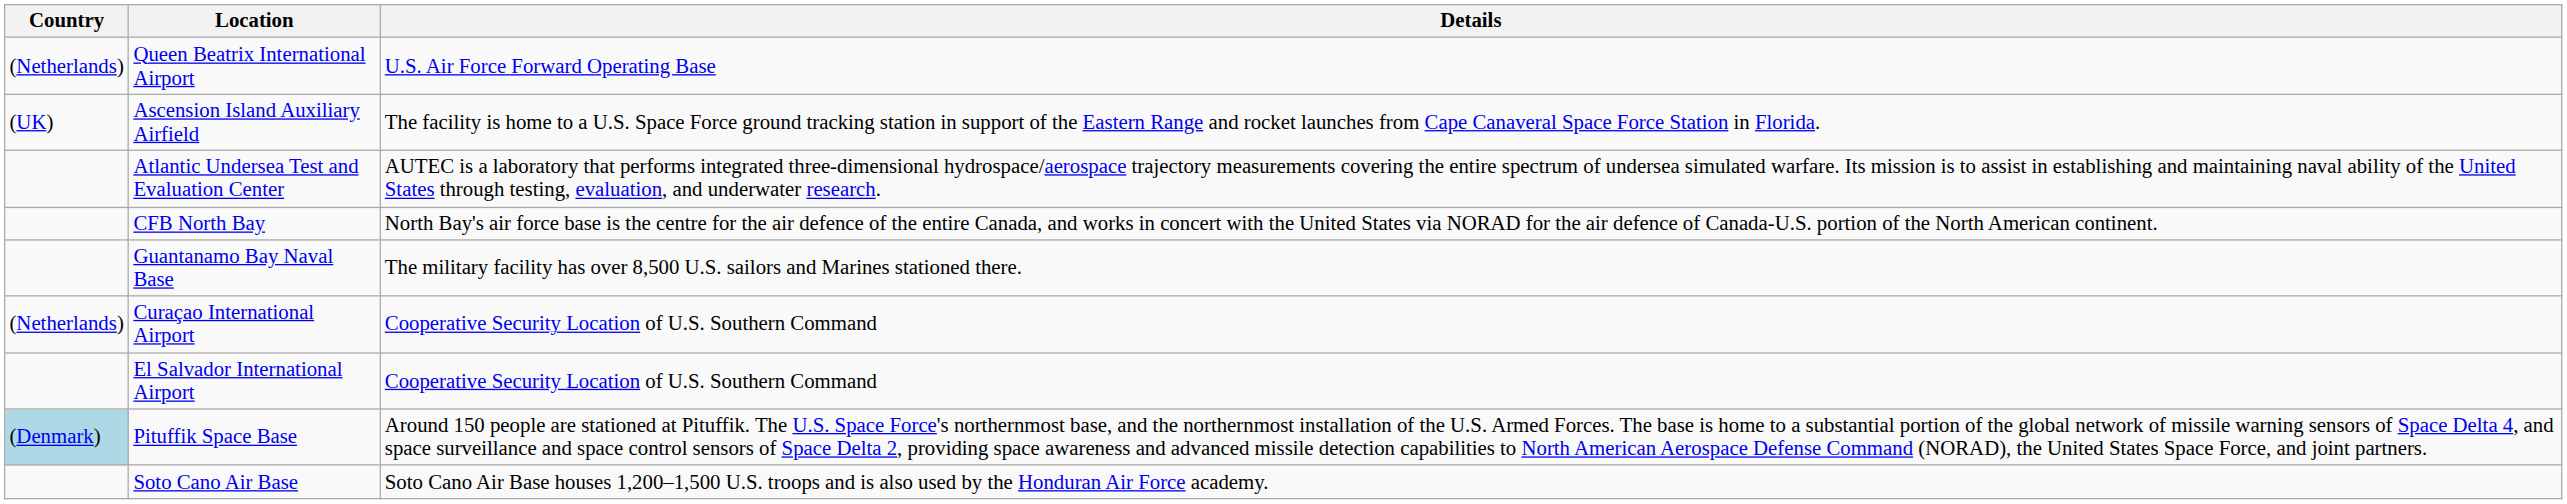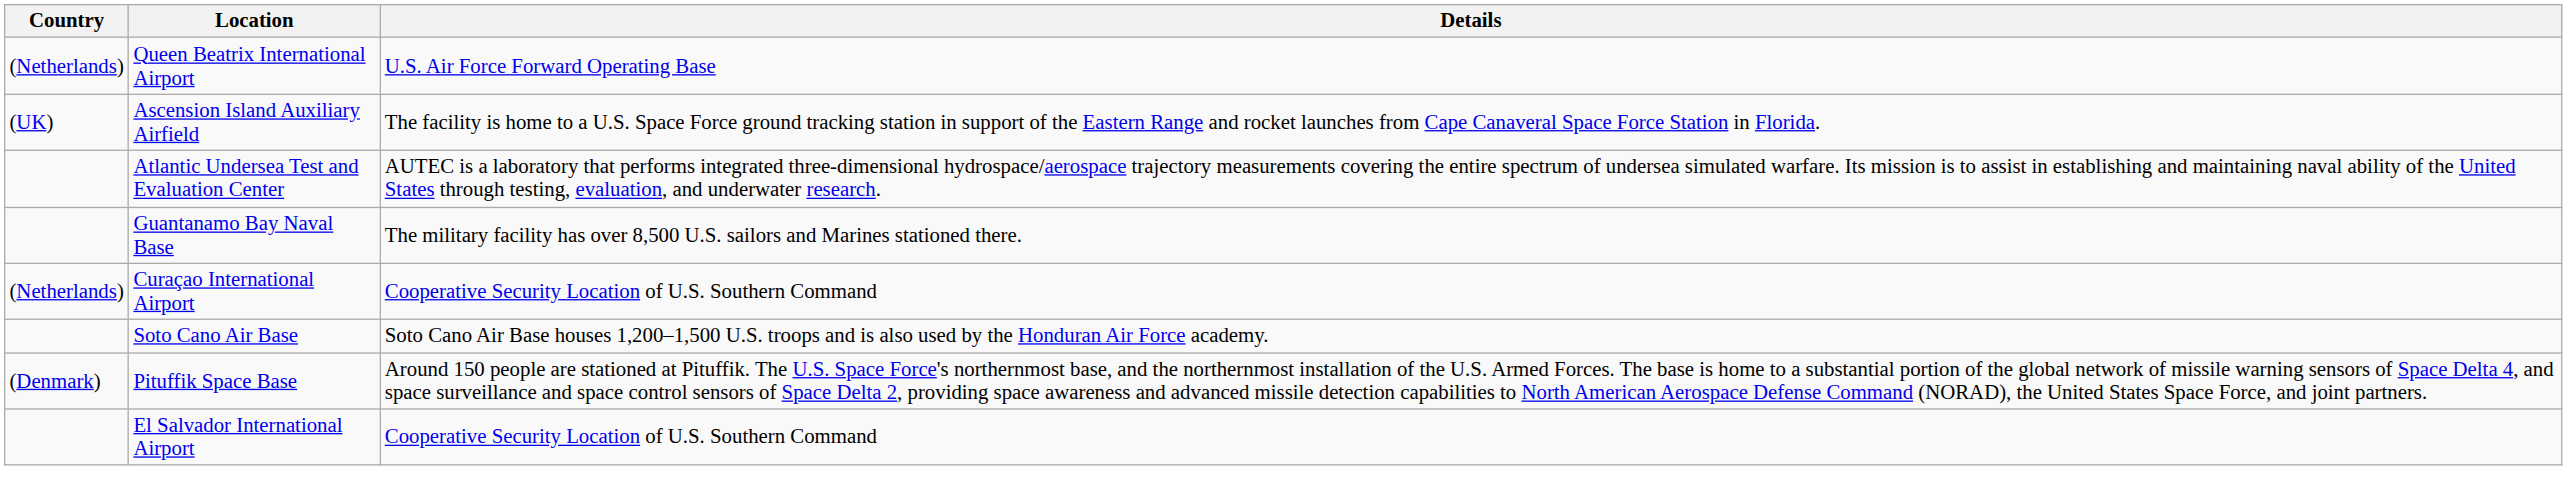 <table class="wikitable sortable">
 <tr>
 <th>Country</th>
 <th>Location</th>
 <th>Details</th>
 </tr>
 <tr>
 <td> (<a href='#'>Netherlands</a>)</td>
 <td><a href='#'>Queen Beatrix International Airport</a></td>
 <td><a href='#'>U.S. Air Force Forward Operating Base</a></td>
 </tr>
 <tr>
 <td> (<a href='#'>UK</a>)</td>
 <td><a href='#'>Ascension Island Auxiliary Airfield</a></td>
 <td>The facility is home to a U.S. Space Force ground tracking station in support of the <a href='#'>Eastern Range</a> and rocket launches from <a href='#'>Cape Canaveral Space Force Station</a> in <a href='#'>Florida</a>.</td>
 </tr>
 <tr>
 <td></td>
 <td><a href='#'>Atlantic Undersea Test and Evaluation Center</a></td>
 <td>AUTEC is a laboratory that performs integrated three-dimensional hydrospace/<a href='#'>aerospace</a> trajectory measurements covering the entire spectrum of undersea simulated warfare. Its mission is to assist in establishing and maintaining naval ability of the <a href='#'>United States</a> through testing, <a href='#'>evaluation</a>, and underwater <a href='#'>research</a>.</td>
 </tr>
 <tr>
 <td></td>
-<td><a href='#'>CFB North Bay</a></td>
-<td>North Bay's air force base is the centre for the air defence of the entire Canada, and works in concert with the United States via NORAD for the air defence of Canada-U.S. portion of the North American continent.</td>
-</tr>
-<tr>
-<td></td>
 <td><a href='#'>Guantanamo Bay Naval Base</a></td>
 <td>The military facility has over 8,500 U.S. sailors and Marines stationed there.</td>
 </tr>
 <tr>
 <td> (<a href='#'>Netherlands</a>)</td>
 <td><a href='#'>Curaçao International Airport</a></td>
 <td><a href='#'>Cooperative Security Location</a> of U.S. Southern Command</td>
 </tr>
 <tr>
 <td></td>
-<td><a href='#'>El Salvador International Airport</a></td>
-<td><a href='#'>Cooperative Security Location</a> of U.S. Southern Command</td>
+<td><a href='#'>Soto Cano Air Base</a></td>
+<td>Soto Cano Air Base houses 1,200–1,500 U.S. troops and is also used by the <a href='#'>Honduran Air Force</a> academy.</td>
 </tr>
 <tr>
-<td style="background: lightblue;"> (<a href='#'>Denmark</a>)</td>
+<td> (<a href='#'>Denmark</a>)</td>
 <td><a href='#'>Pituffik Space Base</a></td>
 <td>Around 150 people are stationed at Pituffik. The <a href='#'>U.S. Space Force</a>'s northernmost base, and the northernmost installation of the U.S. Armed Forces. The base is home to a substantial portion of the global network of missile warning sensors of <a href='#'>Space Delta 4</a>, and space surveillance and space control sensors of <a href='#'>Space Delta 2</a>, providing space awareness and advanced missile detection capabilities to <a href='#'>North American Aerospace Defense Command</a> (NORAD), the United States Space Force, and joint partners.</td>
 </tr>
 <tr>
 <td></td>
-<td><a href='#'>Soto Cano Air Base</a></td>
-<td>Soto Cano Air Base houses 1,200–1,500 U.S. troops and is also used by the <a href='#'>Honduran Air Force</a> academy.</td>
+<td><a href='#'>El Salvador International Airport</a></td>
+<td><a href='#'>Cooperative Security Location</a> of U.S. Southern Command</td>
 </tr>
 </table>
